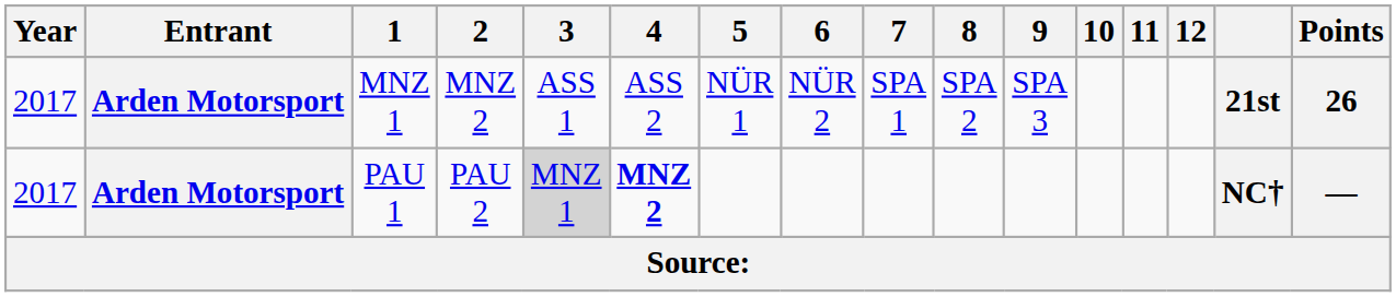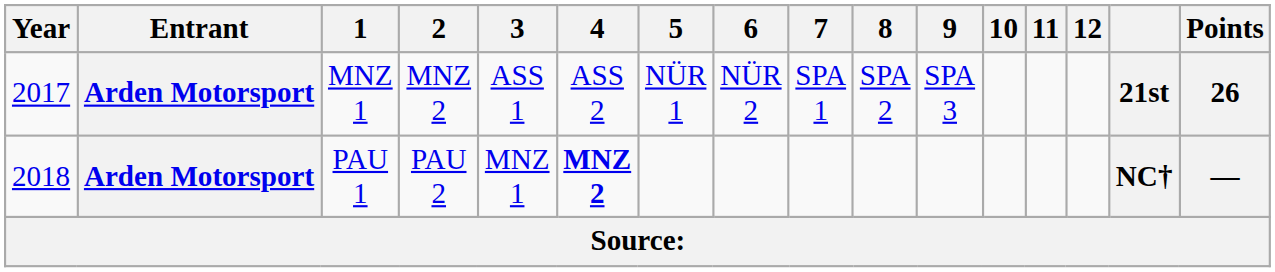 <table class="wikitable" style="text-align:center; font-size:85%">
 <tr>
 <th>Year</th>
 <th>Entrant</th>
 <th>1</th>
 <th>2</th>
 <th>3</th>
 <th>4</th>
 <th>5</th>
 <th>6</th>
 <th>7</th>
 <th>8</th>
 <th>9</th>
 <th>10</th>
 <th>11</th>
 <th>12</th>
 <th></th>
 <th>Points</th>
 </tr>
 <tr>
 <td id=2017F><a href='#'>2017</a></td>
 <th nowrap><a href='#'>Arden Motorsport</a></th>
 <td><a href='#'>MNZ<br>1</a></td>
 <td><a href='#'>MNZ<br>2</a></td>
 <td><a href='#'>ASS<br>1</a></td>
 <td><a href='#'>ASS<br>2</a></td>
 <td><a href='#'>NÜR<br>1</a></td>
 <td><a href='#'>NÜR<br>2</a></td>
 <td><a href='#'>SPA<br>1</a></td>
 <td><a href='#'>SPA<br>2</a></td>
 <td><a href='#'>SPA<br>3</a></td>
 <td></td>
 <td></td>
 <td></td>
 <th>21st</th>
 <th>26</th>
 </tr>
 <tr>
-<td id=2018F><a href='#'>2017</a></td>
+<td id=2018F><a href='#'>2018</a></td>
 <th><a href='#'>Arden Motorsport</a></th>
 <td><a href='#'>PAU<br>1</a></td>
 <td><a href='#'>PAU<br>2</a></td>
-<td style="background: lightgrey;"><a href='#'>MNZ<br>1</a></td>
+<td><a href='#'>MNZ<br>1</a></td>
 <td><strong><a href='#'>MNZ<br>2</a></strong></td>
 <td></td>
 <td></td>
 <td></td>
 <td></td>
 <td></td>
 <td></td>
 <td></td>
 <td></td>
 <th>NC†</th>
 <th>—</th>
 </tr>
 <tr>
 <th colspan="100">Source:</th>
 </tr>
 </table>
